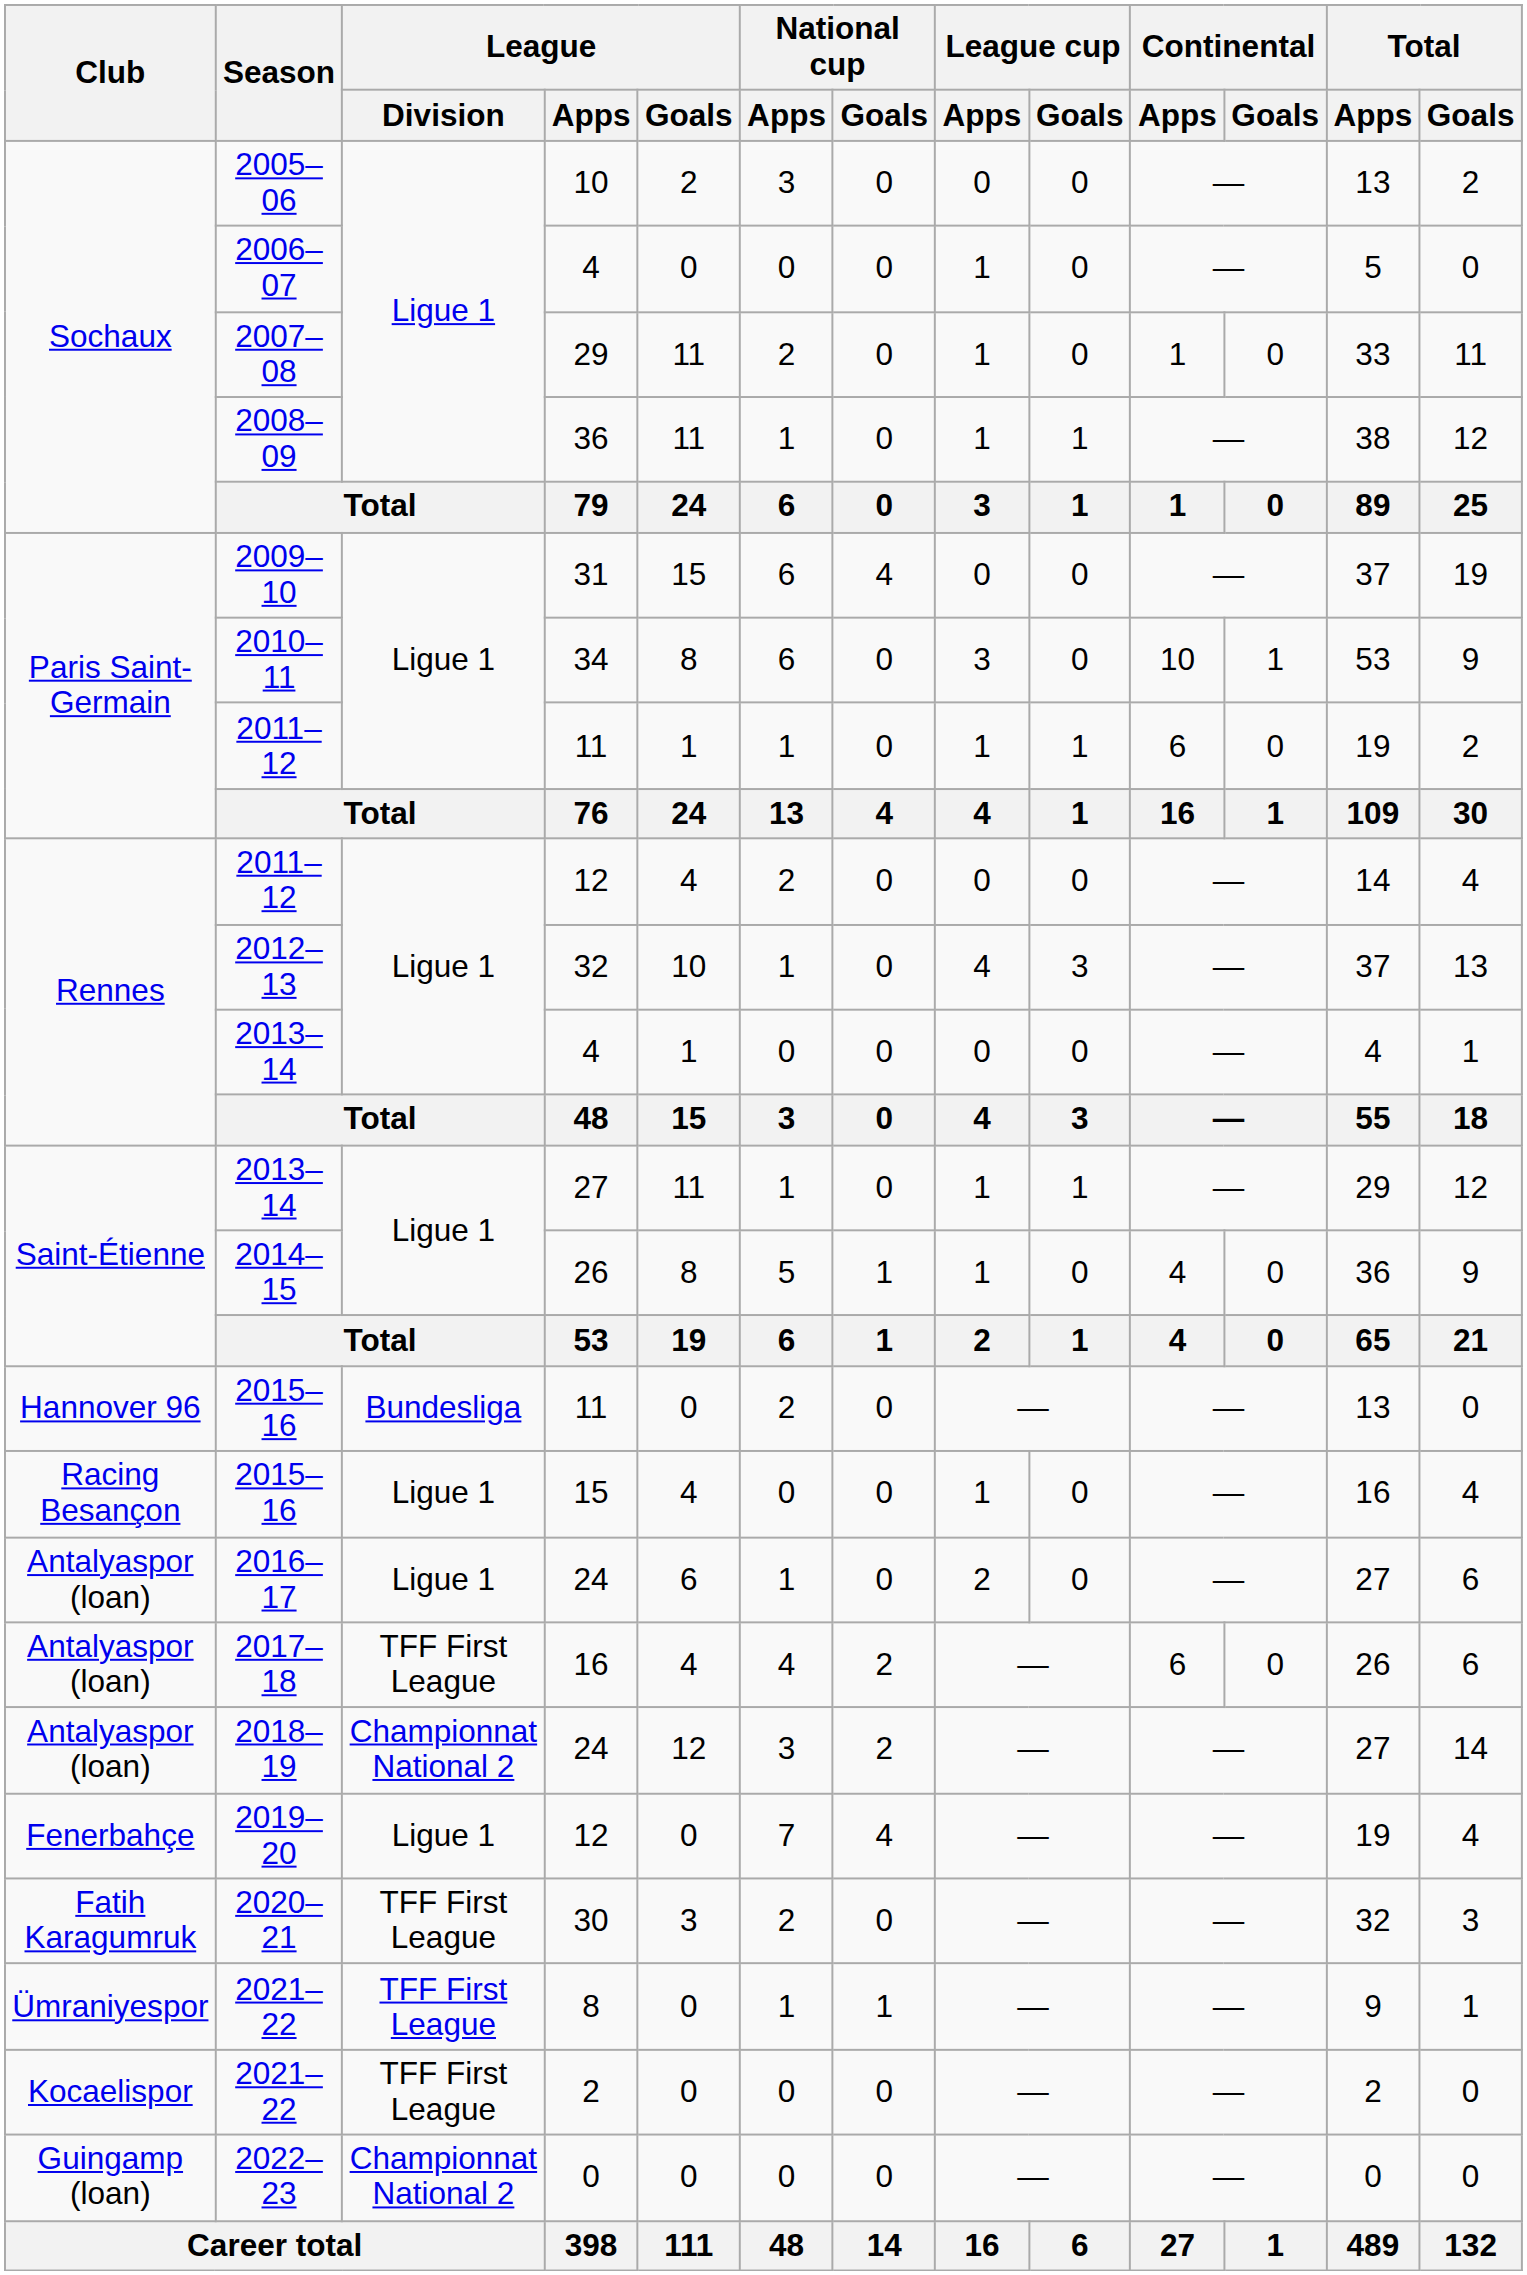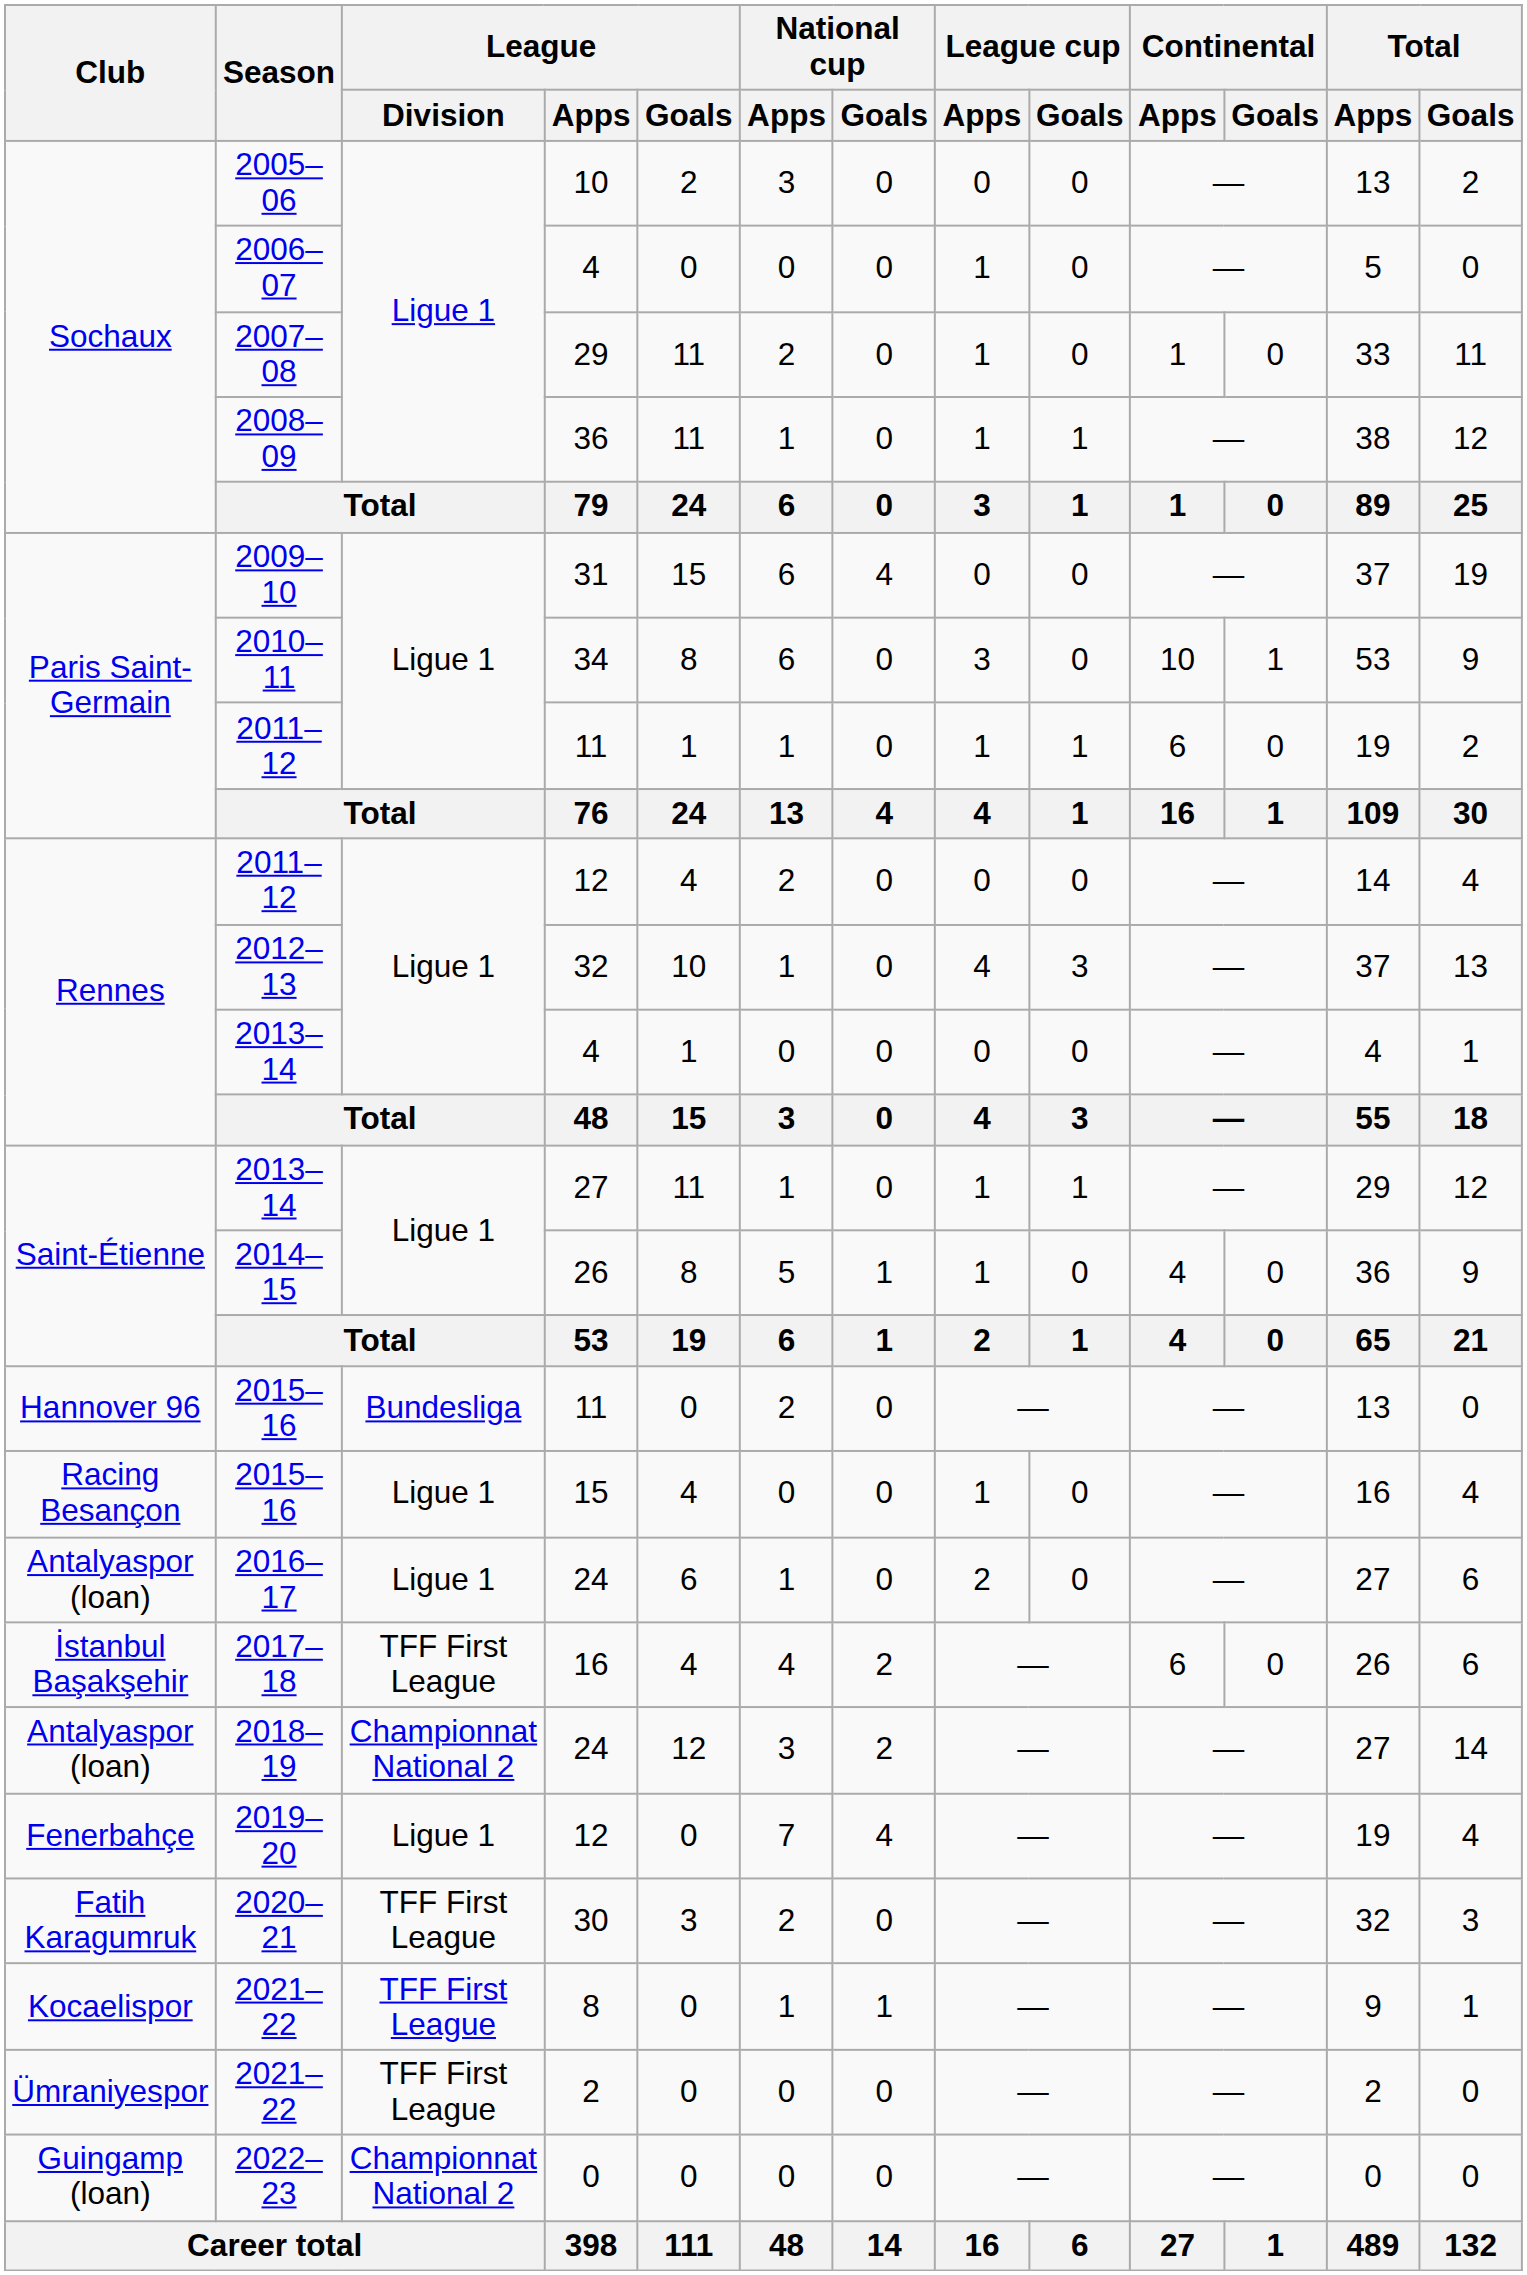 <table class="wikitable" style="text-align:center">
 <tr>
 <th rowspan="2">Club</th>
 <th rowspan="2">Season</th>
 <th colspan="3">League</th>
 <th colspan="2">National cup</th>
 <th colspan="2">League cup</th>
 <th colspan="2">Continental</th>
 <th colspan="2">Total</th>
 </tr>
 <tr>
 <th>Division</th>
 <th>Apps</th>
 <th>Goals</th>
 <th>Apps</th>
 <th>Goals</th>
 <th>Apps</th>
 <th>Goals</th>
 <th>Apps</th>
 <th>Goals</th>
 <th>Apps</th>
 <th>Goals</th>
 </tr>
 <tr>
 <td rowspan="5"><a href='#'>Sochaux</a></td>
 <td><a href='#'>2005–06</a></td>
 <td rowspan="4"><a href='#'>Ligue 1</a></td>
 <td>10</td>
 <td>2</td>
 <td>3</td>
 <td>0</td>
 <td>0</td>
 <td>0</td>
 <td colspan="2">—</td>
 <td>13</td>
 <td>2</td>
 </tr>
 <tr>
 <td><a href='#'>2006–07</a></td>
 <td>4</td>
 <td>0</td>
 <td>0</td>
 <td>0</td>
 <td>1</td>
 <td>0</td>
 <td colspan="2">—</td>
 <td>5</td>
 <td>0</td>
 </tr>
 <tr>
 <td><a href='#'>2007–08</a></td>
 <td>29</td>
 <td>11</td>
 <td>2</td>
 <td>0</td>
 <td>1</td>
 <td>0</td>
 <td>1</td>
 <td>0</td>
 <td>33</td>
 <td>11</td>
 </tr>
 <tr>
 <td><a href='#'>2008–09</a></td>
 <td>36</td>
 <td>11</td>
 <td>1</td>
 <td>0</td>
 <td>1</td>
 <td>1</td>
 <td colspan="2">—</td>
 <td>38</td>
 <td>12</td>
 </tr>
 <tr>
 <th colspan="2">Total</th>
 <th>79</th>
 <th>24</th>
 <th>6</th>
 <th>0</th>
 <th>3</th>
 <th>1</th>
 <th>1</th>
 <th>0</th>
 <th>89</th>
 <th>25</th>
 </tr>
 <tr>
 <td rowspan="4"><a href='#'>Paris Saint-Germain</a></td>
 <td><a href='#'>2009–10</a></td>
 <td rowspan="3">Ligue 1</td>
 <td>31</td>
 <td>15</td>
 <td>6</td>
 <td>4</td>
 <td>0</td>
 <td>0</td>
 <td colspan="2">—</td>
 <td>37</td>
 <td>19</td>
 </tr>
 <tr>
 <td><a href='#'>2010–11</a></td>
 <td>34</td>
 <td>8</td>
 <td>6</td>
 <td>0</td>
 <td>3</td>
 <td>0</td>
 <td>10</td>
 <td>1</td>
 <td>53</td>
 <td>9</td>
 </tr>
 <tr>
 <td><a href='#'>2011–12</a></td>
 <td>11</td>
 <td>1</td>
 <td>1</td>
 <td>0</td>
 <td>1</td>
 <td>1</td>
 <td>6</td>
 <td>0</td>
 <td>19</td>
 <td>2</td>
 </tr>
 <tr>
 <th colspan="2">Total</th>
 <th>76</th>
 <th>24</th>
 <th>13</th>
 <th>4</th>
 <th>4</th>
 <th>1</th>
 <th>16</th>
 <th>1</th>
 <th>109</th>
 <th>30</th>
 </tr>
 <tr>
 <td rowspan="4"><a href='#'>Rennes</a></td>
 <td><a href='#'>2011–12</a></td>
 <td rowspan="3">Ligue 1</td>
 <td>12</td>
 <td>4</td>
 <td>2</td>
 <td>0</td>
 <td>0</td>
 <td>0</td>
 <td colspan="2">—</td>
 <td>14</td>
 <td>4</td>
 </tr>
 <tr>
 <td><a href='#'>2012–13</a></td>
 <td>32</td>
 <td>10</td>
 <td>1</td>
 <td>0</td>
 <td>4</td>
 <td>3</td>
 <td colspan="2">—</td>
 <td>37</td>
 <td>13</td>
 </tr>
 <tr>
 <td><a href='#'>2013–14</a></td>
 <td>4</td>
 <td>1</td>
 <td>0</td>
 <td>0</td>
 <td>0</td>
 <td>0</td>
 <td colspan="2">—</td>
 <td>4</td>
 <td>1</td>
 </tr>
 <tr>
 <th colspan="2">Total</th>
 <th>48</th>
 <th>15</th>
 <th>3</th>
 <th>0</th>
 <th>4</th>
 <th>3</th>
 <th colspan="2">—</th>
 <th>55</th>
 <th>18</th>
 </tr>
 <tr>
 <td rowspan="3"><a href='#'>Saint-Étienne</a></td>
 <td><a href='#'>2013–14</a></td>
 <td rowspan="2">Ligue 1</td>
 <td>27</td>
 <td>11</td>
 <td>1</td>
 <td>0</td>
 <td>1</td>
 <td>1</td>
 <td colspan="2">—</td>
 <td>29</td>
 <td>12</td>
 </tr>
 <tr>
 <td><a href='#'>2014–15</a></td>
 <td>26</td>
 <td>8</td>
 <td>5</td>
 <td>1</td>
 <td>1</td>
 <td>0</td>
 <td>4</td>
 <td>0</td>
 <td>36</td>
 <td>9</td>
 </tr>
 <tr>
 <th colspan="2">Total</th>
 <th>53</th>
 <th>19</th>
 <th>6</th>
 <th>1</th>
 <th>2</th>
 <th>1</th>
 <th>4</th>
 <th>0</th>
 <th>65</th>
 <th>21</th>
 </tr>
 <tr>
 <td><a href='#'>Hannover 96</a></td>
 <td><a href='#'>2015–16</a></td>
 <td><a href='#'>Bundesliga</a></td>
 <td>11</td>
 <td>0</td>
 <td>2</td>
 <td>0</td>
 <td colspan="2">—</td>
 <td colspan="2">—</td>
 <td>13</td>
 <td>0</td>
 </tr>
 <tr>
 <td><a href='#'>Racing Besançon</a></td>
 <td><a href='#'>2015–16</a></td>
 <td>Ligue 1</td>
 <td>15</td>
 <td>4</td>
 <td>0</td>
 <td>0</td>
 <td>1</td>
 <td>0</td>
 <td colspan="2">—</td>
 <td>16</td>
 <td>4</td>
 </tr>
 <tr>
 <td><a href='#'>Antalyaspor</a> (loan)</td>
 <td><a href='#'>2016–17</a></td>
 <td>Ligue 1</td>
 <td>24</td>
 <td>6</td>
 <td>1</td>
 <td>0</td>
 <td>2</td>
 <td>0</td>
 <td colspan="2">—</td>
 <td>27</td>
 <td>6</td>
 </tr>
 <tr>
-<td><a href='#'>Antalyaspor</a> (loan)</td>
+<td><a href='#'>İstanbul Başakşehir</a></td>
 <td><a href='#'>2017–18</a></td>
 <td>TFF First League</td>
 <td>16</td>
 <td>4</td>
 <td>4</td>
 <td>2</td>
 <td colspan="2">—</td>
 <td>6</td>
 <td>0</td>
 <td>26</td>
 <td>6</td>
 </tr>
 <tr>
 <td><a href='#'>Antalyaspor</a> (loan)</td>
 <td><a href='#'>2018–19</a></td>
 <td><a href='#'>Championnat National 2</a></td>
 <td>24</td>
 <td>12</td>
 <td>3</td>
 <td>2</td>
 <td colspan="2">—</td>
 <td colspan="2">—</td>
 <td>27</td>
 <td>14</td>
 </tr>
 <tr>
 <td><a href='#'>Fenerbahçe</a></td>
 <td><a href='#'>2019–20</a></td>
 <td>Ligue 1</td>
 <td>12</td>
 <td>0</td>
 <td>7</td>
 <td>4</td>
 <td colspan="2">—</td>
 <td colspan="2">—</td>
 <td>19</td>
 <td>4</td>
 </tr>
 <tr>
 <td><a href='#'>Fatih Karagumruk</a></td>
 <td><a href='#'>2020–21</a></td>
 <td>TFF First League</td>
 <td>30</td>
 <td>3</td>
 <td>2</td>
 <td>0</td>
 <td colspan="2">—</td>
 <td colspan="2">—</td>
 <td>32</td>
 <td>3</td>
 </tr>
 <tr>
-<td><a href='#'>Ümraniyespor</a></td>
+<td><a href='#'>Kocaelispor</a></td>
 <td><a href='#'>2021–22</a></td>
 <td><a href='#'>TFF First League</a></td>
 <td>8</td>
 <td>0</td>
 <td>1</td>
 <td>1</td>
 <td colspan="2">—</td>
 <td colspan="2">—</td>
 <td>9</td>
 <td>1</td>
 </tr>
 <tr>
-<td><a href='#'>Kocaelispor</a></td>
+<td><a href='#'>Ümraniyespor</a></td>
 <td><a href='#'>2021–22</a></td>
 <td>TFF First League</td>
 <td>2</td>
 <td>0</td>
 <td>0</td>
 <td>0</td>
 <td colspan="2">—</td>
 <td colspan="2">—</td>
 <td>2</td>
 <td>0</td>
 </tr>
 <tr>
 <td><a href='#'>Guingamp</a> (loan)</td>
 <td><a href='#'>2022–23</a></td>
 <td><a href='#'>Championnat National 2</a></td>
 <td>0</td>
 <td>0</td>
 <td>0</td>
 <td>0</td>
 <td colspan="2">—</td>
 <td colspan="2">—</td>
 <td>0</td>
 <td>0</td>
 </tr>
 <tr>
 <th colspan="3">Career total</th>
 <th>398</th>
 <th>111</th>
 <th>48</th>
 <th>14</th>
 <th>16</th>
 <th>6</th>
 <th>27</th>
 <th>1</th>
 <th>489</th>
 <th>132</th>
 </tr>
 </table>
